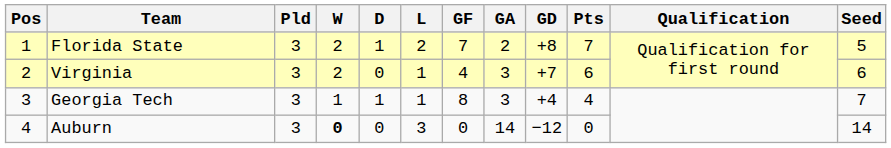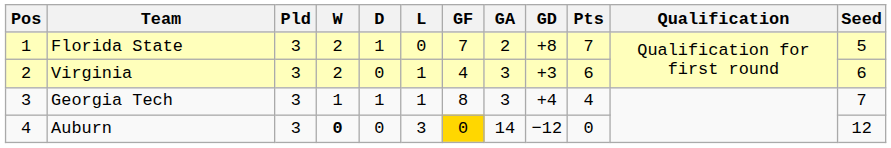 <table class="wikitable" style="text-align:center; margin: 1em auto">
 <tr>
 <th style="width:2em">Pos</th>
 <th style="width:13em">Team</th>
 <th style="width:2em">Pld</th>
 <th style="width:2em">W</th>
 <th style="width:2em">D</th>
 <th style="width:2em">L</th>
 <th style="width:2em">GF</th>
 <th style="width:2em">GA</th>
 <th style="width:2em">GD</th>
 <th style="width:2em">Pts</th>
 <th style="width:13em">Qualification</th>
 <th>Seed</th>
 </tr>
 <tr bgcolor="#ffffbb">
 <td>1</td>
 <td style="text-align:left">Florida State</td>
 <td>3</td>
 <td>2</td>
 <td>1</td>
-<td>2</td>
+<td>0</td>
 <td>7</td>
 <td>2</td>
 <td>+8</td>
 <td>7</td>
 <td rowspan="2">Qualification for first round</td>
 <td>5</td>
 </tr>
 <tr bgcolor="#ffffbb">
 <td>2</td>
 <td style="text-align:left">Virginia</td>
 <td>3</td>
 <td>2</td>
 <td>0</td>
 <td>1</td>
 <td>4</td>
 <td>3</td>
-<td>+7</td>
+<td>+3</td>
 <td>6</td>
 <td>6</td>
 </tr>
 <tr>
 <td>3</td>
 <td style="text-align:left">Georgia Tech</td>
 <td>3</td>
 <td>1</td>
 <td>1</td>
 <td>1</td>
 <td>8</td>
 <td>3</td>
 <td>+4</td>
 <td>4</td>
 <td rowspan="2"></td>
 <td>7</td>
 </tr>
 <tr>
 <td>4</td>
 <td style="text-align:left">Auburn</td>
 <td>3</td>
 <td><strong>0</strong></td>
 <td>0</td>
 <td>3</td>
-<td>0</td>
+<td style="background: gold;">0</td>
 <td>14</td>
 <td>−12</td>
 <td>0</td>
-<td>14</td>
+<td>12</td>
 </tr>
 </table>
